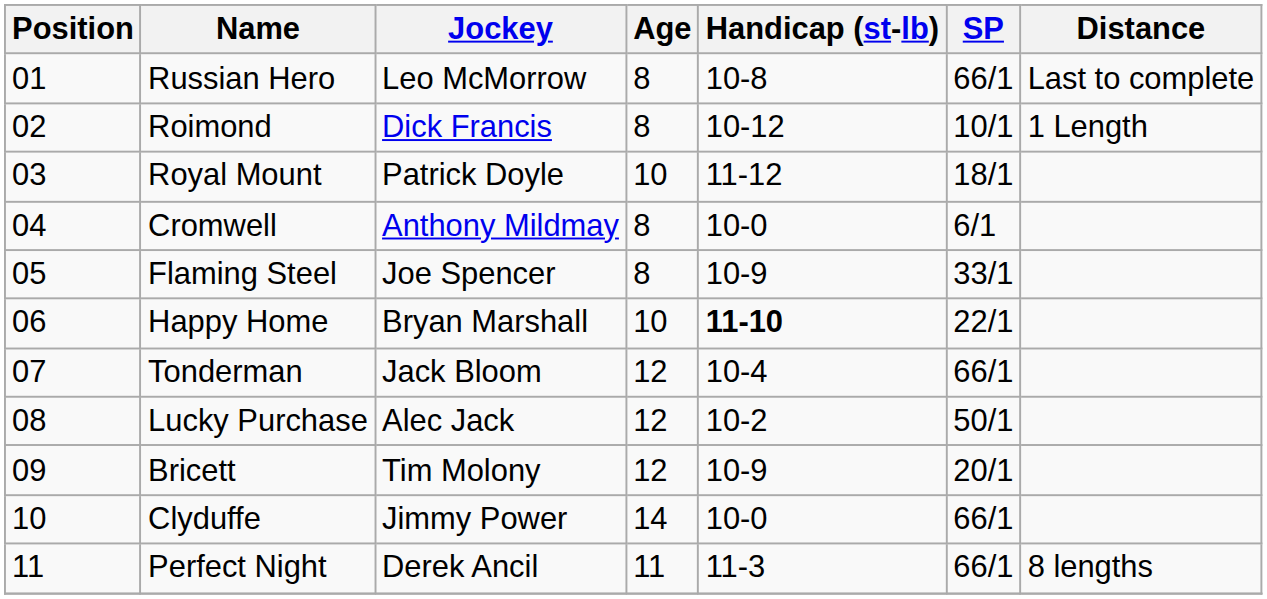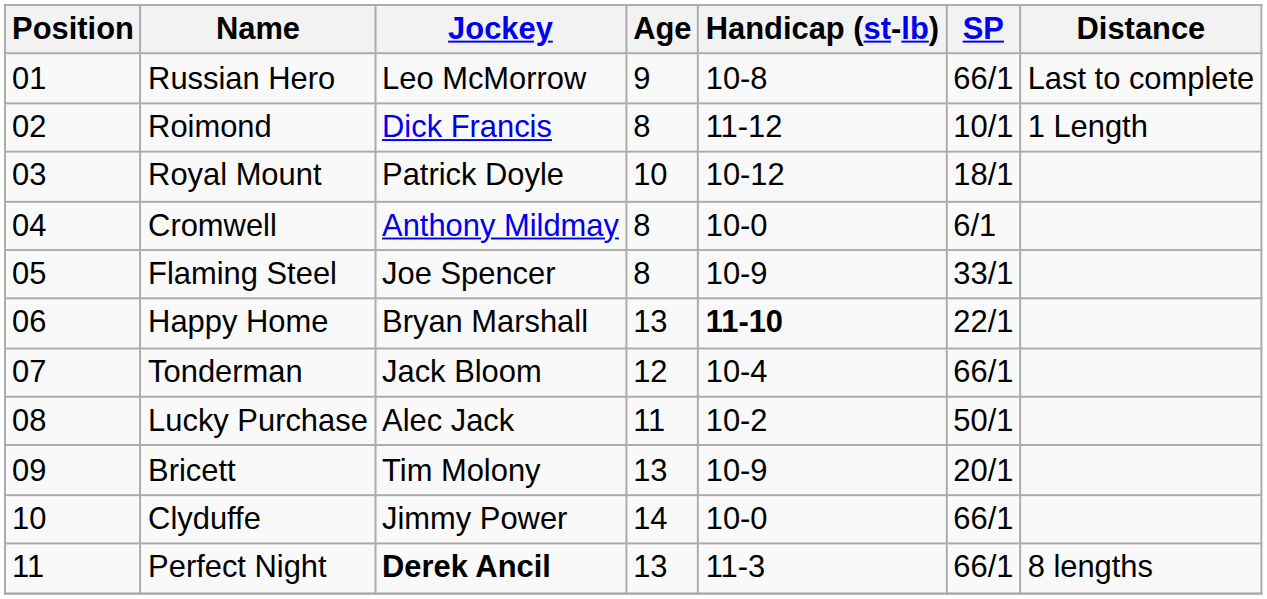 <table class="wikitable sortable">
 <tr>
 <th>Position</th>
 <th>Name</th>
 <th><a href='#'>Jockey</a></th>
 <th data-sort-type="number">Age</th>
 <th>Handicap (<a href='#'>st</a>-<a href='#'>lb</a>)</th>
 <th><a href='#'>SP</a></th>
 <th>Distance</th>
 </tr>
 <tr>
 <td>01</td>
 <td>Russian Hero</td>
 <td>Leo McMorrow</td>
-<td>8</td>
+<td>9</td>
 <td>10-8</td>
 <td>66/1</td>
 <td>Last to complete</td>
 </tr>
 <tr>
 <td>02</td>
 <td>Roimond</td>
 <td><a href='#'>Dick Francis</a></td>
 <td>8</td>
-<td>10-12</td>
+<td>11-12</td>
 <td>10/1</td>
 <td>1 Length</td>
 </tr>
 <tr>
 <td>03</td>
 <td>Royal Mount</td>
 <td>Patrick Doyle</td>
 <td>10</td>
-<td>11-12</td>
+<td>10-12</td>
 <td>18/1</td>
 <td></td>
 </tr>
 <tr>
 <td>04</td>
 <td>Cromwell</td>
 <td><a href='#'>Anthony Mildmay</a></td>
 <td>8</td>
 <td>10-0</td>
 <td>6/1</td>
 <td></td>
 </tr>
 <tr>
 <td>05</td>
 <td>Flaming Steel</td>
 <td>Joe Spencer</td>
 <td>8</td>
 <td>10-9</td>
 <td>33/1</td>
 <td></td>
 </tr>
 <tr>
 <td>06</td>
 <td>Happy Home</td>
 <td>Bryan Marshall</td>
-<td>10</td>
+<td>13</td>
 <td><strong>11-10</strong></td>
 <td>22/1</td>
 <td></td>
 </tr>
 <tr>
 <td>07</td>
 <td>Tonderman</td>
 <td>Jack Bloom</td>
 <td>12</td>
 <td>10-4</td>
 <td>66/1</td>
 <td></td>
 </tr>
 <tr>
 <td>08</td>
 <td>Lucky Purchase</td>
 <td>Alec Jack</td>
-<td>12</td>
+<td>11</td>
 <td>10-2</td>
 <td>50/1</td>
 <td></td>
 </tr>
 <tr>
 <td>09</td>
 <td>Bricett</td>
 <td>Tim Molony</td>
-<td>12</td>
+<td>13</td>
 <td>10-9</td>
 <td>20/1</td>
 <td></td>
 </tr>
 <tr>
 <td>10</td>
 <td>Clyduffe</td>
 <td>Jimmy Power</td>
 <td>14</td>
 <td>10-0</td>
 <td>66/1</td>
 <td></td>
 </tr>
 <tr>
 <td>11</td>
 <td>Perfect Night</td>
-<td>Derek Ancil</td>
-<td>11</td>
+<td><strong>Derek Ancil</strong></td>
+<td>13</td>
 <td>11-3</td>
 <td>66/1</td>
 <td>8 lengths</td>
 </tr>
 <tr>
 </tr>
 </table>
